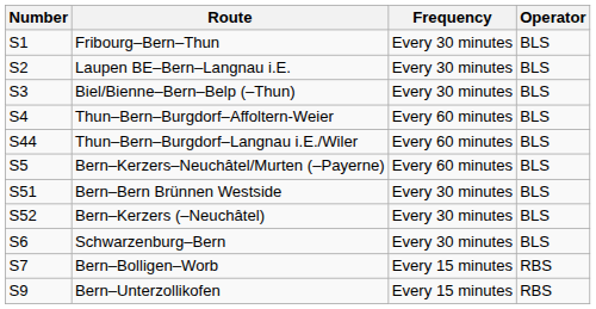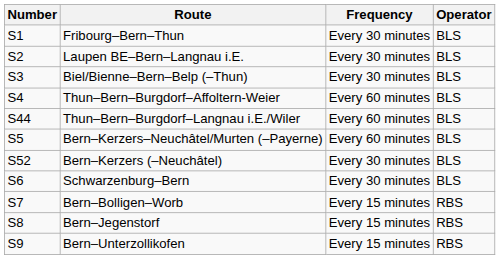 <table class="wikitable">
 <tr>
 <th>Number</th>
 <th>Route</th>
 <th>Frequency</th>
 <th>Operator</th>
 </tr>
 <tr>
 <td>S1</td>
 <td>Fribourg–Bern–Thun</td>
 <td>Every 30 minutes</td>
 <td>BLS</td>
 </tr>
 <tr>
 <td>S2</td>
 <td>Laupen BE–Bern–Langnau i.E.</td>
 <td>Every 30 minutes</td>
 <td>BLS</td>
 </tr>
 <tr>
 <td>S3</td>
 <td>Biel/Bienne–Bern–Belp (–Thun)</td>
 <td>Every 30 minutes</td>
 <td>BLS</td>
 </tr>
 <tr>
 <td>S4</td>
 <td>Thun–Bern–Burgdorf–Affoltern-Weier</td>
 <td>Every 60 minutes</td>
 <td>BLS</td>
 </tr>
 <tr>
 <td>S44</td>
 <td>Thun–Bern–Burgdorf–Langnau i.E./Wiler</td>
 <td>Every 60 minutes</td>
 <td>BLS</td>
 </tr>
 <tr>
 <td>S5</td>
 <td>Bern–Kerzers–Neuchâtel/Murten (–Payerne)</td>
 <td>Every 60 minutes</td>
 <td>BLS</td>
 </tr>
 <tr>
-<td>S51</td>
-<td>Bern–Bern Brünnen Westside</td>
-<td>Every 30 minutes</td>
-<td>BLS</td>
-</tr>
-<tr>
 <td>S52</td>
 <td>Bern–Kerzers (–Neuchâtel)</td>
 <td>Every 30 minutes</td>
 <td>BLS</td>
 </tr>
 <tr>
 <td>S6</td>
 <td>Schwarzenburg–Bern</td>
 <td>Every 30 minutes</td>
 <td>BLS</td>
 </tr>
 <tr>
 <td>S7</td>
 <td>Bern–Bolligen–Worb</td>
 <td>Every 15 minutes</td>
 <td>RBS</td>
 </tr>
 <tr>
+<td>S8</td>
+<td>Bern–Jegenstorf</td>
+<td>Every 15 minutes</td>
+<td>RBS</td>
+</tr>
+<tr>
 <td>S9</td>
 <td>Bern–Unterzollikofen</td>
 <td>Every 15 minutes</td>
 <td>RBS</td>
 </tr>
 </table>
